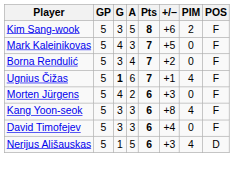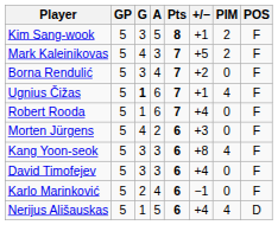 <table class="wikitable sortable" style="text-align:center;">
 <tr>
 <th>Player</th>
 <th>GP</th>
 <th>G</th>
 <th>A</th>
 <th>Pts</th>
 <th>+/−</th>
 <th>PIM</th>
 <th>POS</th>
 </tr>
 <tr>
 <td style="text-align:left;"> <a href='#'>Kim Sang-wook</a></td>
 <td>5</td>
 <td>3</td>
 <td>5</td>
 <td><strong>8</strong></td>
-<td>+6</td>
+<td>+1</td>
 <td>2</td>
 <td>F</td>
 </tr>
 <tr>
 <td style="text-align:left;"> <a href='#'>Mark Kaleinikovas</a></td>
 <td>5</td>
 <td>4</td>
 <td>3</td>
 <td><strong>7</strong></td>
 <td>+5</td>
-<td>0</td>
+<td>2</td>
 <td>F</td>
 </tr>
 <tr>
 <td style="text-align:left;"> <a href='#'>Borna Rendulić</a></td>
 <td>5</td>
 <td>3</td>
 <td>4</td>
 <td><strong>7</strong></td>
 <td>+2</td>
 <td>0</td>
 <td>F</td>
 </tr>
 <tr>
 <td style="text-align:left;"> <a href='#'>Ugnius Čižas</a></td>
 <td>5</td>
 <td><strong>1</strong></td>
 <td>6</td>
 <td><strong>7</strong></td>
 <td>+1</td>
 <td>4</td>
+<td>F</td>
+</tr>
+<tr>
+<td style="text-align:left;"> <a href='#'>Robert Rooda</a></td>
+<td>5</td>
+<td>1</td>
+<td>6</td>
+<td><strong>7</strong></td>
+<td>+4</td>
+<td>0</td>
 <td>F</td>
 </tr>
 <tr>
 <td style="text-align:left;"> <a href='#'>Morten Jürgens</a></td>
 <td>5</td>
 <td>4</td>
 <td>2</td>
 <td><strong>6</strong></td>
 <td>+3</td>
 <td>0</td>
 <td>F</td>
 </tr>
 <tr>
 <td style="text-align:left;"> <a href='#'>Kang Yoon-seok</a></td>
 <td>5</td>
 <td>3</td>
 <td>3</td>
 <td><strong>6</strong></td>
 <td>+8</td>
 <td>4</td>
 <td>F</td>
 </tr>
 <tr>
 <td style="text-align:left;"> <a href='#'>David Timofejev</a></td>
 <td>5</td>
 <td>3</td>
 <td>3</td>
 <td><strong>6</strong></td>
 <td>+4</td>
 <td>0</td>
 <td>F</td>
 </tr>
 <tr>
+<td style="text-align:left;"> <a href='#'>Karlo Marinković</a></td>
+<td>5</td>
+<td>2</td>
+<td>4</td>
+<td><strong>6</strong></td>
+<td>−1</td>
+<td>0</td>
+<td>F</td>
+</tr>
+<tr>
 <td style="text-align:left;"> <a href='#'>Nerijus Ališauskas</a></td>
 <td>5</td>
 <td>1</td>
 <td>5</td>
 <td><strong>6</strong></td>
-<td>+3</td>
+<td>+4</td>
 <td>4</td>
 <td>D</td>
 </tr>
 </table>
